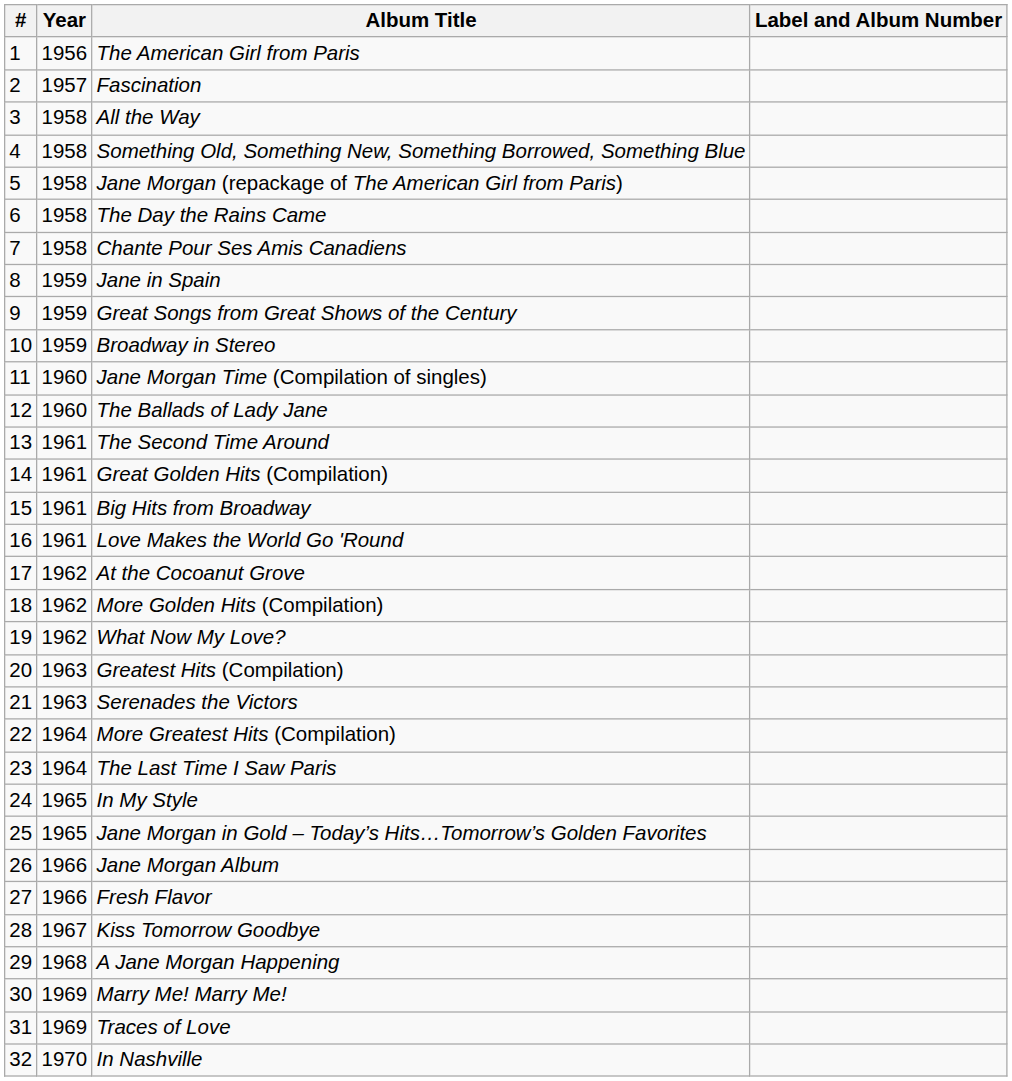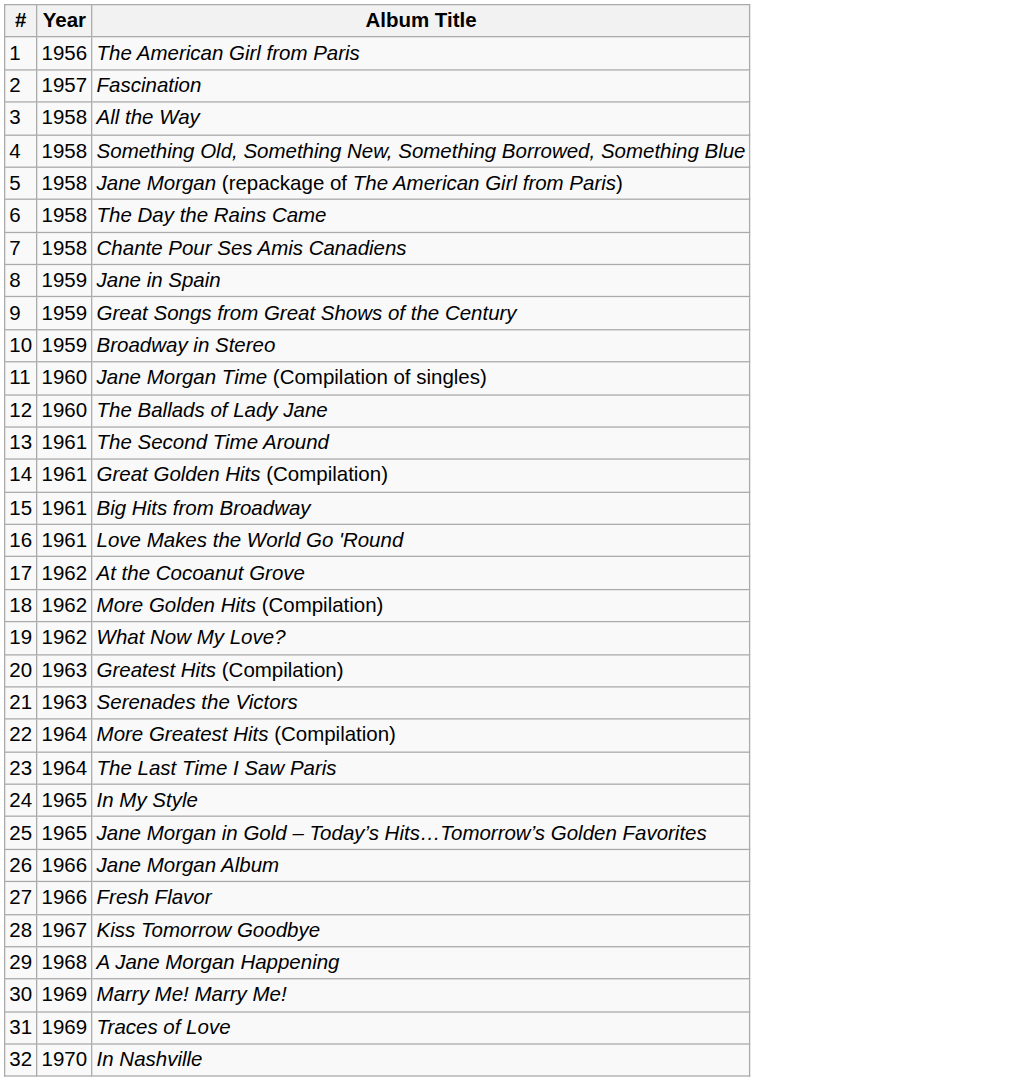 <table class=wikitable>
 <tr>
 <th>#</th>
 <th>Year</th>
 <th>Album Title</th>
-<th>Label and Album Number</th>
 </tr>
 <tr>
 <td>1</td>
 <td>1956</td>
 <td><em>The American Girl from Paris</em></td>
-<td></td>
 </tr>
 <tr>
 <td>2</td>
 <td>1957</td>
 <td><em>Fascination</em></td>
-<td></td>
 </tr>
 <tr>
 <td>3</td>
 <td>1958</td>
 <td><em>All the Way</em></td>
-<td></td>
 </tr>
 <tr>
 <td>4</td>
 <td>1958</td>
 <td><em>Something Old, Something New, Something Borrowed, Something Blue</em></td>
-<td></td>
 </tr>
 <tr>
 <td>5</td>
 <td>1958</td>
 <td><em>Jane Morgan</em> (repackage of <em>The American Girl from Paris</em>)</td>
-<td></td>
 </tr>
 <tr>
 <td>6</td>
 <td>1958</td>
 <td><em>The Day the Rains Came</em></td>
-<td></td>
 </tr>
 <tr>
 <td>7</td>
 <td>1958</td>
 <td><em>Chante Pour Ses Amis Canadiens</em></td>
-<td></td>
 </tr>
 <tr>
 <td>8</td>
 <td>1959</td>
 <td><em>Jane in Spain</em></td>
-<td></td>
 </tr>
 <tr>
 <td>9</td>
 <td>1959</td>
 <td><em>Great Songs from Great Shows of the Century</em></td>
-<td></td>
 </tr>
 <tr>
 <td>10</td>
 <td>1959</td>
 <td><em>Broadway in Stereo</em></td>
-<td></td>
 </tr>
 <tr>
 <td>11</td>
 <td>1960</td>
 <td><em>Jane Morgan Time</em> (Compilation of singles)</td>
-<td></td>
 </tr>
 <tr>
 <td>12</td>
 <td>1960</td>
 <td><em>The Ballads of Lady Jane</em></td>
-<td></td>
 </tr>
 <tr>
 <td>13</td>
 <td>1961</td>
 <td><em>The Second Time Around</em></td>
-<td></td>
 </tr>
 <tr>
 <td>14</td>
 <td>1961</td>
 <td><em>Great Golden Hits</em> (Compilation)</td>
-<td></td>
 </tr>
 <tr>
 <td>15</td>
 <td>1961</td>
 <td><em>Big Hits from Broadway</em></td>
-<td></td>
 </tr>
 <tr>
 <td>16</td>
 <td>1961</td>
 <td><em>Love Makes the World Go 'Round</em></td>
-<td></td>
 </tr>
 <tr>
 <td>17</td>
 <td>1962</td>
 <td><em>At the Cocoanut Grove</em></td>
-<td></td>
 </tr>
 <tr>
 <td>18</td>
 <td>1962</td>
 <td><em>More Golden Hits</em> (Compilation)</td>
-<td></td>
 </tr>
 <tr>
 <td>19</td>
 <td>1962</td>
 <td><em>What Now My Love?</em></td>
-<td></td>
 </tr>
 <tr>
 <td>20</td>
 <td>1963</td>
 <td><em>Greatest Hits</em> (Compilation)</td>
-<td></td>
 </tr>
 <tr>
 <td>21</td>
 <td>1963</td>
 <td><em>Serenades the Victors</em></td>
-<td></td>
 </tr>
 <tr>
 <td>22</td>
 <td>1964</td>
 <td><em>More Greatest Hits</em> (Compilation)</td>
-<td></td>
 </tr>
 <tr>
 <td>23</td>
 <td>1964</td>
 <td><em>The Last Time I Saw Paris</em></td>
-<td></td>
 </tr>
 <tr>
 <td>24</td>
 <td>1965</td>
 <td><em>In My Style</em></td>
-<td></td>
 </tr>
 <tr>
 <td>25</td>
 <td>1965</td>
 <td><em>Jane Morgan in Gold – Today’s Hits…Tomorrow’s Golden Favorites</em></td>
-<td></td>
 </tr>
 <tr>
 <td>26</td>
 <td>1966</td>
 <td><em>Jane Morgan Album</em></td>
-<td></td>
 </tr>
 <tr>
 <td>27</td>
 <td>1966</td>
 <td><em>Fresh Flavor</em></td>
-<td></td>
 </tr>
 <tr>
 <td>28</td>
 <td>1967</td>
 <td><em>Kiss Tomorrow Goodbye</em></td>
-<td></td>
 </tr>
 <tr>
 <td>29</td>
 <td>1968</td>
 <td><em>A Jane Morgan Happening</em></td>
-<td></td>
 </tr>
 <tr>
 <td>30</td>
 <td>1969</td>
 <td><em>Marry Me! Marry Me!</em></td>
-<td></td>
 </tr>
 <tr>
 <td>31</td>
 <td>1969</td>
 <td><em>Traces of Love</em></td>
-<td></td>
 </tr>
 <tr>
 <td>32</td>
 <td>1970</td>
 <td><em>In Nashville</em></td>
-<td></td>
 </tr>
 </table>
